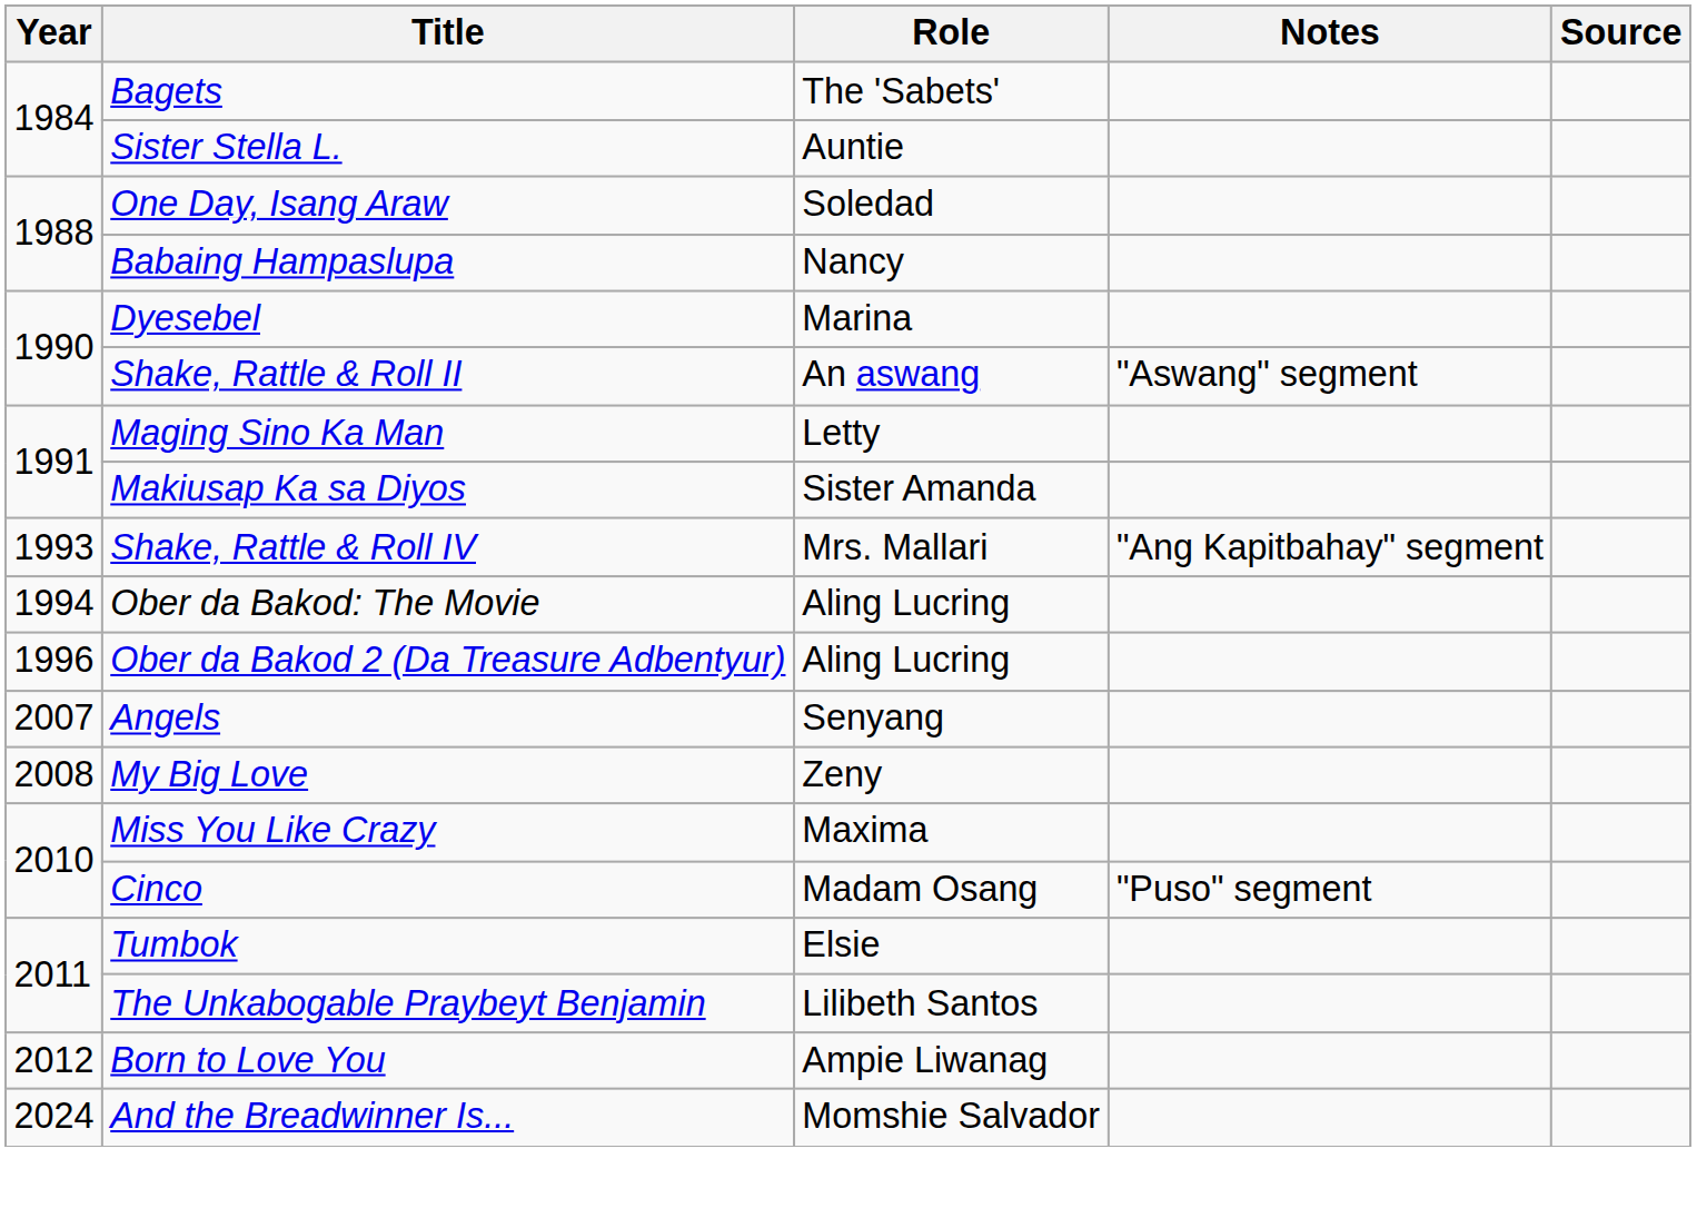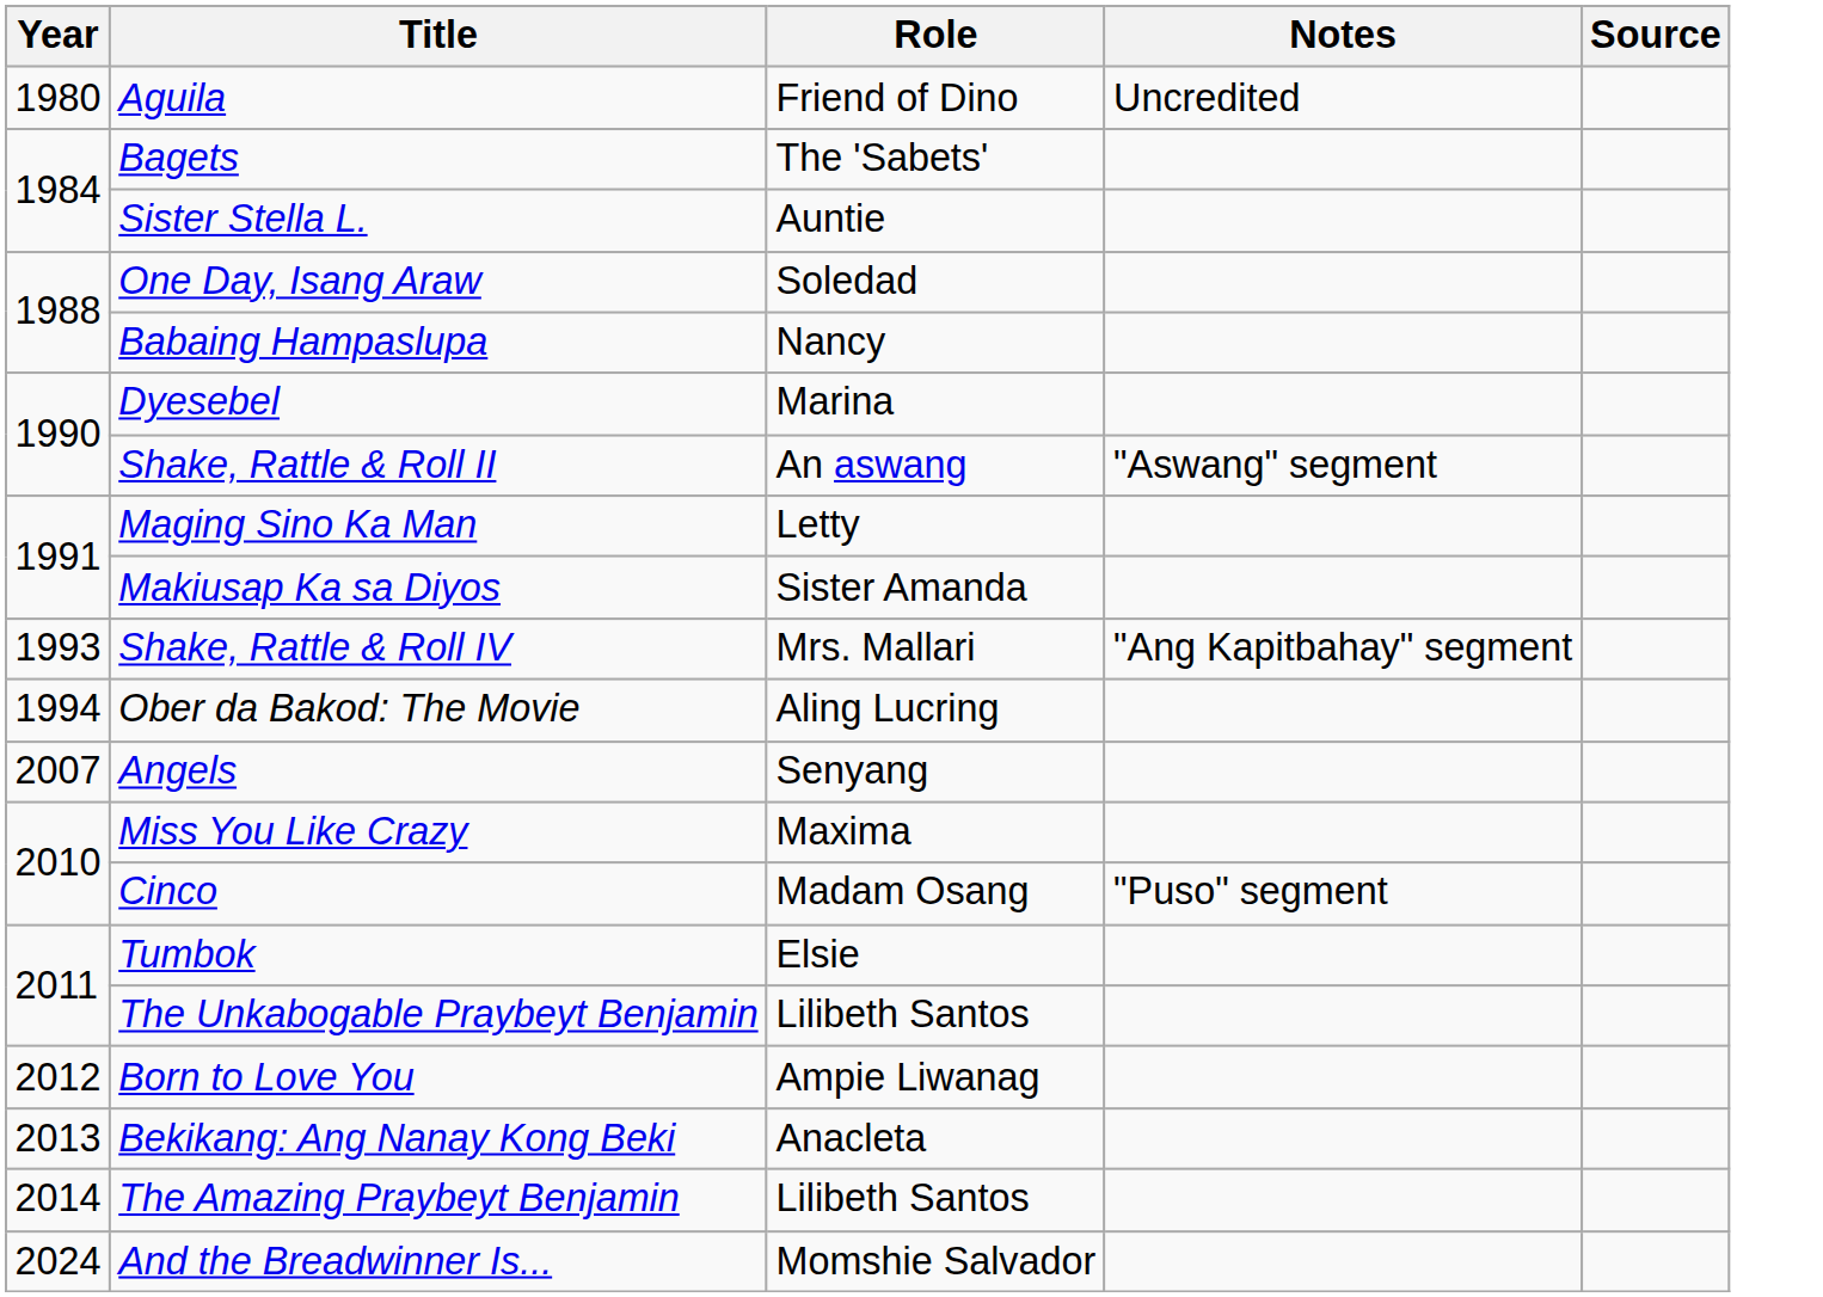 <table class="wikitable sortable" >
 <tr>
 <th>Year</th>
 <th>Title</th>
 <th>Role</th>
 <th class="unsortable">Notes </th>
 <th class="unsortable">Source  </th>
+</tr>
+<tr>
+<td>1980</td>
+<td><em><a href='#'>Aguila</a></em></td>
+<td>Friend of Dino</td>
+<td>Uncredited</td>
+<td></td>
 </tr>
 <tr>
 <td rowspan="2">1984</td>
 <td><em><a href='#'>Bagets</a></em></td>
 <td>The 'Sabets'</td>
 <td></td>
 <td></td>
 </tr>
 <tr>
 <td><em><a href='#'>Sister Stella L.</a></em></td>
 <td>Auntie</td>
 <td></td>
 <td></td>
 </tr>
 <tr>
 <td rowspan="2">1988</td>
 <td><em><a href='#'>One Day, Isang Araw</a></em> </td>
 <td>Soledad</td>
 <td></td>
 <td></td>
 </tr>
 <tr>
 <td><em><a href='#'>Babaing Hampaslupa</a></em> </td>
 <td>Nancy</td>
 <td></td>
 <td></td>
 </tr>
 <tr>
 <td rowspan="2">1990</td>
 <td><em><a href='#'>Dyesebel</a></em> </td>
 <td>Marina</td>
 <td></td>
 <td></td>
 </tr>
 <tr>
 <td><em><a href='#'>Shake, Rattle & Roll II</a></em> </td>
 <td>An <a href='#'>aswang</a></td>
 <td>"Aswang" segment</td>
 <td></td>
 </tr>
 <tr>
 <td rowspan="2">1991</td>
 <td><em><a href='#'>Maging Sino Ka Man</a></em> </td>
 <td>Letty</td>
 <td></td>
 <td></td>
 </tr>
 <tr>
 <td><em><a href='#'>Makiusap Ka sa Diyos</a></em> </td>
 <td>Sister Amanda</td>
 <td></td>
 <td></td>
 </tr>
 <tr>
 <td>1993</td>
 <td><em><a href='#'>Shake, Rattle & Roll IV</a></em> </td>
 <td>Mrs. Mallari</td>
 <td>"Ang Kapitbahay" segment</td>
 <td></td>
 </tr>
 <tr>
 <td>1994</td>
 <td><em>Ober da Bakod: The Movie</em></td>
 <td>Aling Lucring</td>
 <td></td>
 <td></td>
 </tr>
 <tr>
-<td>1996</td>
-<td><em><a href='#'>Ober da Bakod 2 (Da Treasure Adbentyur)</a></em></td>
-<td>Aling Lucring</td>
-<td></td>
-<td></td>
-</tr>
-<tr>
 <td>2007</td>
 <td><em><a href='#'>Angels</a></em></td>
 <td>Senyang</td>
-<td></td>
-<td></td>
-</tr>
-<tr>
-<td>2008</td>
-<td><em><a href='#'>My Big Love</a></em></td>
-<td>Zeny</td>
 <td></td>
 <td></td>
 </tr>
 <tr>
 <td rowspan="2">2010</td>
 <td><em><a href='#'>Miss You Like Crazy</a></em></td>
 <td>Maxima</td>
 <td></td>
 <td></td>
 </tr>
 <tr>
 <td><em><a href='#'>Cinco</a></em></td>
 <td>Madam Osang</td>
 <td>"Puso" segment</td>
 <td></td>
 </tr>
 <tr>
 <td rowspan="2">2011</td>
 <td><em><a href='#'>Tumbok</a></em></td>
 <td>Elsie</td>
 <td></td>
 <td></td>
 </tr>
 <tr>
 <td><em><a href='#'>The Unkabogable Praybeyt Benjamin</a></em></td>
 <td>Lilibeth Santos</td>
 <td></td>
 <td></td>
 </tr>
 <tr>
 <td>2012</td>
 <td><em><a href='#'>Born to Love You</a></em></td>
 <td>Ampie Liwanag</td>
 <td></td>
 <td></td>
 </tr>
 <tr>
+<td>2013</td>
+<td><em><a href='#'>Bekikang: Ang Nanay Kong Beki</a></em></td>
+<td>Anacleta</td>
+<td></td>
+<td></td>
+</tr>
+<tr>
+<td>2014</td>
+<td><em><a href='#'>The Amazing Praybeyt Benjamin</a></em> </td>
+<td>Lilibeth Santos</td>
+<td></td>
+<td></td>
+</tr>
+<tr>
 <td>2024</td>
 <td><em><a href='#'>And the Breadwinner Is...</a></em></td>
 <td>Momshie Salvador</td>
 <td></td>
 <td></td>
 </tr>
 <tr>
 </tr>
 </table>
